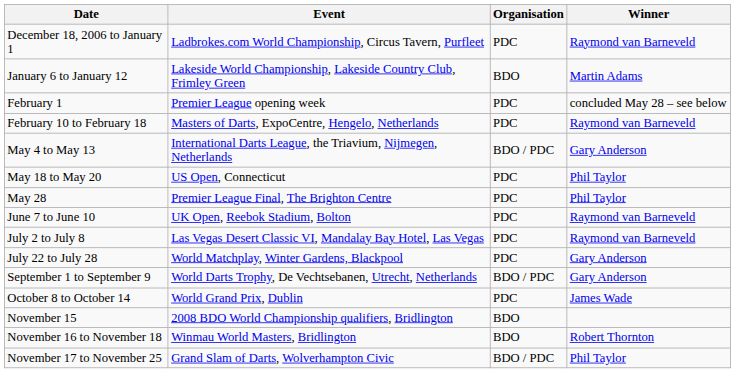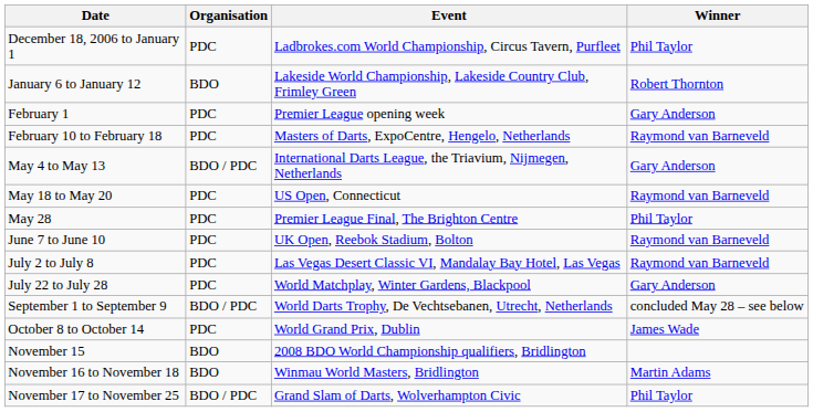 <table class=wikitable style="text-align:left" style="font-size:85%;">
 <tr>
 <th width=200>Date</th>
+<th width=50>Organisation</th>
 <th width=400>Event</th>
-<th width=50>Organisation</th>
 <th width=200>Winner</th>
 </tr>
 <tr>
 <td>December 18, 2006 to January 1</td>
+<td>PDC</td>
 <td><a href='#'>Ladbrokes.com World Championship</a>, Circus Tavern, <a href='#'>Purfleet</a></td>
-<td>PDC</td>
-<td> <a href='#'>Raymond van Barneveld</a></td>
+<td> <a href='#'>Phil Taylor</a></td>
 </tr>
 <tr>
 <td>January 6 to January 12</td>
+<td>BDO</td>
 <td><a href='#'>Lakeside World Championship</a>, <a href='#'>Lakeside Country Club</a>, <a href='#'>Frimley Green</a></td>
-<td>BDO</td>
-<td> <a href='#'>Martin Adams</a></td>
+<td> <a href='#'>Robert Thornton</a></td>
 </tr>
 <tr>
 <td>February 1</td>
+<td>PDC</td>
 <td><a href='#'>Premier League</a> opening week</td>
-<td>PDC</td>
-<td>concluded May 28 – see below</td>
+<td> <a href='#'>Gary Anderson</a></td>
 </tr>
 <tr>
 <td>February 10 to February 18</td>
+<td>PDC</td>
 <td><a href='#'>Masters of Darts</a>, ExpoCentre, <a href='#'>Hengelo</a>, <a href='#'>Netherlands</a></td>
-<td>PDC</td>
 <td> <a href='#'>Raymond van Barneveld</a></td>
 </tr>
 <tr>
 <td>May 4 to May 13</td>
+<td>BDO / PDC</td>
 <td><a href='#'>International Darts League</a>, the Triavium, <a href='#'>Nijmegen</a>, <a href='#'>Netherlands</a></td>
-<td>BDO / PDC</td>
 <td> <a href='#'>Gary Anderson</a></td>
 </tr>
 <tr>
 <td>May 18 to May 20</td>
+<td>PDC</td>
 <td><a href='#'>US Open</a>, Connecticut</td>
-<td>PDC</td>
-<td> <a href='#'>Phil Taylor</a></td>
+<td> <a href='#'>Raymond van Barneveld</a></td>
 </tr>
 <tr>
 <td>May 28</td>
+<td>PDC</td>
 <td><a href='#'>Premier League Final</a>, <a href='#'>The Brighton Centre</a></td>
-<td>PDC</td>
 <td> <a href='#'>Phil Taylor</a></td>
 </tr>
 <tr>
 <td>June 7 to June 10</td>
+<td>PDC</td>
 <td><a href='#'>UK Open</a>, <a href='#'>Reebok Stadium</a>, <a href='#'>Bolton</a></td>
-<td>PDC</td>
 <td> <a href='#'>Raymond van Barneveld</a></td>
 </tr>
 <tr>
 <td>July 2 to July 8</td>
+<td>PDC</td>
 <td><a href='#'>Las Vegas Desert Classic VI</a>, <a href='#'>Mandalay Bay Hotel</a>, <a href='#'>Las Vegas</a></td>
-<td>PDC</td>
 <td> <a href='#'>Raymond van Barneveld</a></td>
 </tr>
 <tr>
 <td>July 22 to July 28</td>
+<td>PDC</td>
 <td><a href='#'>World Matchplay</a>, <a href='#'>Winter Gardens, Blackpool</a></td>
-<td>PDC</td>
 <td> <a href='#'>Gary Anderson</a></td>
 </tr>
 <tr>
 <td>September 1 to September 9</td>
+<td>BDO / PDC</td>
 <td><a href='#'>World Darts Trophy</a>, De Vechtsebanen, <a href='#'>Utrecht</a>, <a href='#'>Netherlands</a></td>
-<td>BDO / PDC</td>
-<td> <a href='#'>Gary Anderson</a></td>
+<td>concluded May 28 – see below</td>
 </tr>
 <tr>
 <td>October 8 to October 14</td>
+<td>PDC</td>
 <td><a href='#'>World Grand Prix</a>, <a href='#'>Dublin</a></td>
-<td>PDC</td>
 <td> <a href='#'>James Wade</a></td>
 </tr>
 <tr>
 <td>November 15</td>
+<td>BDO</td>
 <td><a href='#'>2008 BDO World Championship qualifiers</a>, <a href='#'>Bridlington</a></td>
-<td>BDO</td>
 <td></td>
 </tr>
 <tr>
 <td>November 16 to November 18</td>
+<td>BDO</td>
 <td><a href='#'>Winmau World Masters</a>, <a href='#'>Bridlington</a></td>
-<td>BDO</td>
-<td> <a href='#'>Robert Thornton</a></td>
+<td> <a href='#'>Martin Adams</a></td>
 </tr>
 <tr>
 <td>November 17 to November 25</td>
+<td>BDO / PDC</td>
 <td><a href='#'>Grand Slam of Darts</a>, <a href='#'>Wolverhampton Civic</a></td>
-<td>BDO / PDC</td>
 <td> <a href='#'>Phil Taylor</a></td>
 </tr>
 </table>
